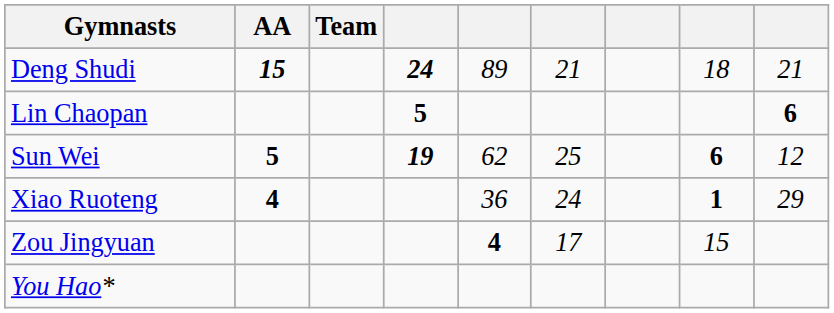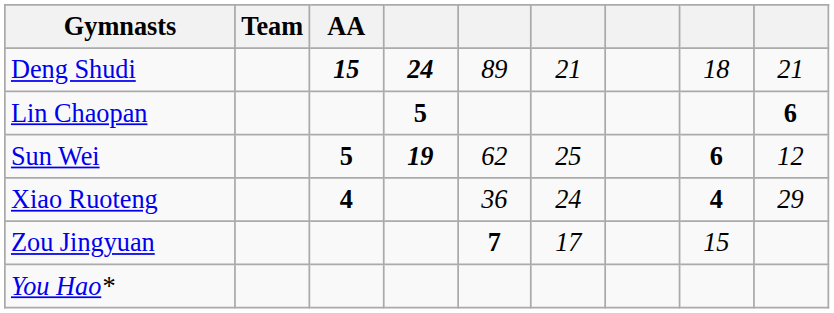 <table class="wikitable sortable collapsible autocollapse plainrowheaders" style="text-align:center; font-size:95%;">
 <tr>
 <th width=28% class=unsortable>Gymnasts</th>
+<th width=9% class=unsortable>Team</th>
 <th width=9% class=unsortable>AA</th>
-<th width=9% class=unsortable>Team</th>
 <th width=9% class=unsortable></th>
 <th width=9% class=unsortable></th>
 <th width=9% class=unsortable></th>
 <th width=9% class=unsortable></th>
 <th width=9% class=unsortable></th>
 <th width=9% class=unsortable></th>
 </tr>
 <tr>
 <td align=left><a href='#'>Deng Shudi</a></td>
+<td></td>
 <td><strong><em>15</em></strong></td>
-<td></td>
 <td><strong><em>24</em></strong></td>
 <td><em>89</em></td>
 <td><em>21</em></td>
 <td></td>
 <td><em>18</em></td>
 <td><em>21</em></td>
 </tr>
 <tr>
 <td align=left><a href='#'>Lin Chaopan</a></td>
 <td></td>
 <td></td>
 <td><strong>5</strong></td>
 <td></td>
 <td></td>
 <td></td>
 <td></td>
 <td><strong>6</strong></td>
 </tr>
 <tr>
 <td align=left><a href='#'>Sun Wei</a></td>
+<td></td>
 <td><strong>5</strong></td>
-<td></td>
 <td><strong><em>19</em></strong></td>
 <td><em>62</em></td>
 <td><em>25</em></td>
 <td></td>
 <td><strong>6</strong></td>
 <td><em>12</em></td>
 </tr>
 <tr>
 <td align=left><a href='#'>Xiao Ruoteng</a></td>
+<td></td>
 <td><strong>4</strong></td>
-<td></td>
 <td></td>
 <td><em>36</em></td>
 <td><em>24</em></td>
 <td></td>
-<td><strong>1</strong></td>
+<td><strong>4</strong></td>
 <td><em>29</em></td>
 </tr>
 <tr>
 <td align=left><a href='#'>Zou Jingyuan</a></td>
 <td></td>
 <td></td>
 <td></td>
-<td><strong>4</strong></td>
+<td><strong>7</strong></td>
 <td><em>17</em></td>
 <td></td>
 <td><em>15</em></td>
 <td></td>
 </tr>
 <tr>
 <td align=left><em><a href='#'>You Hao</a>*</em></td>
 <td></td>
 <td></td>
 <td></td>
 <td></td>
 <td></td>
 <td></td>
 <td></td>
 <td></td>
 </tr>
 </table>
